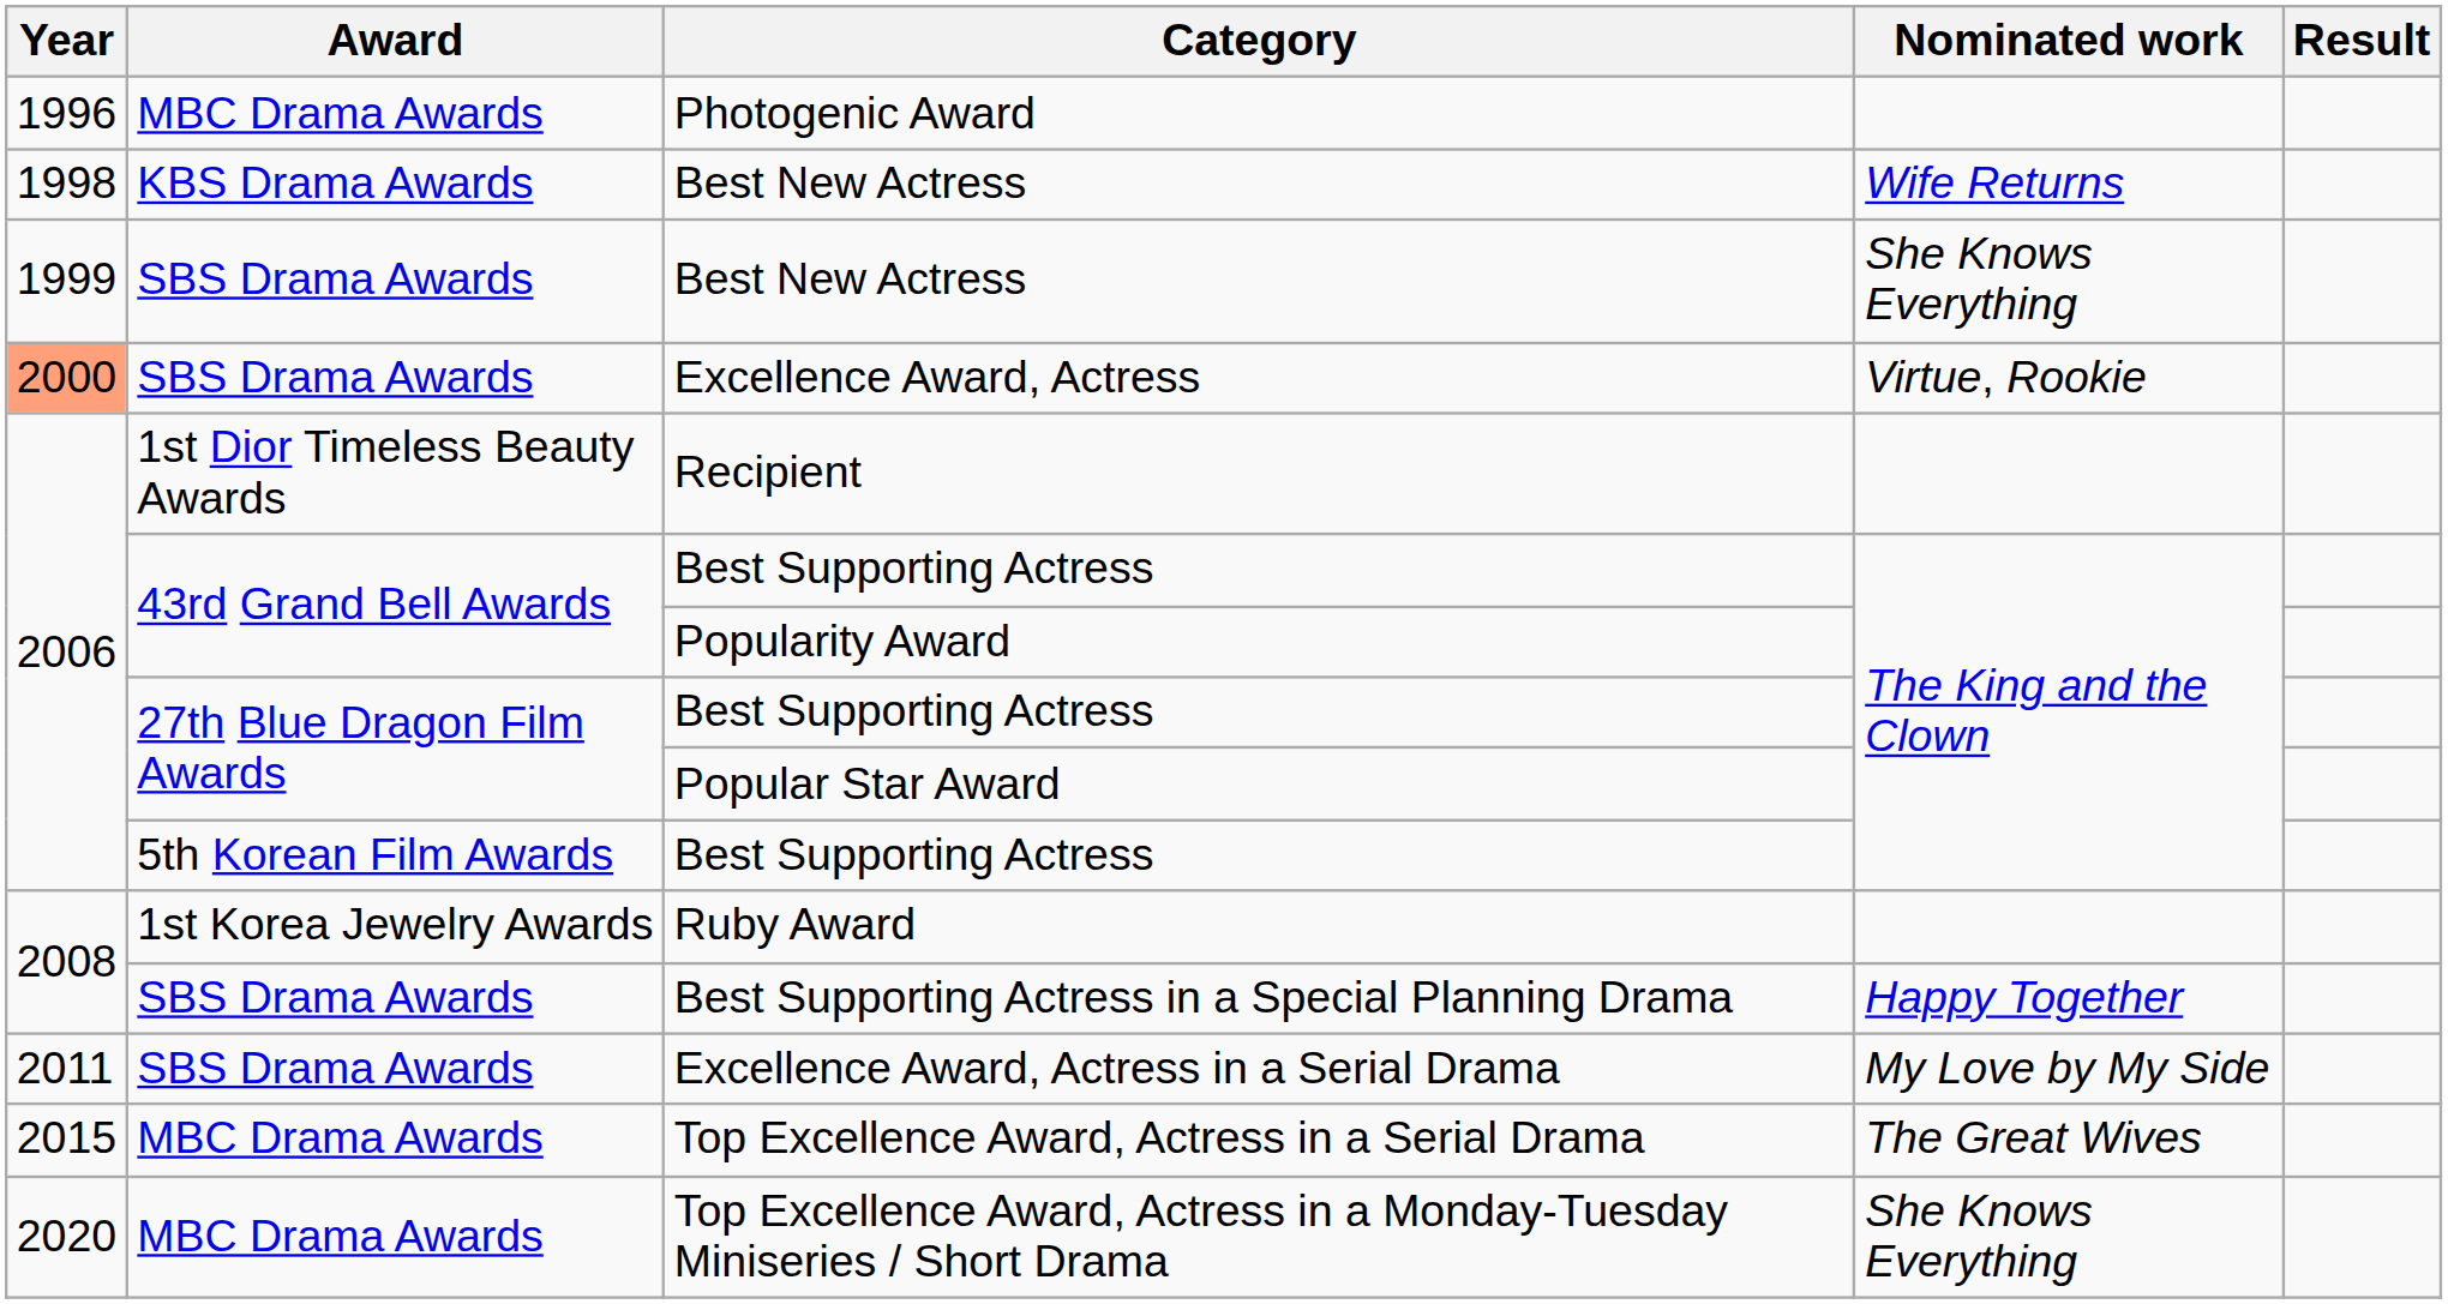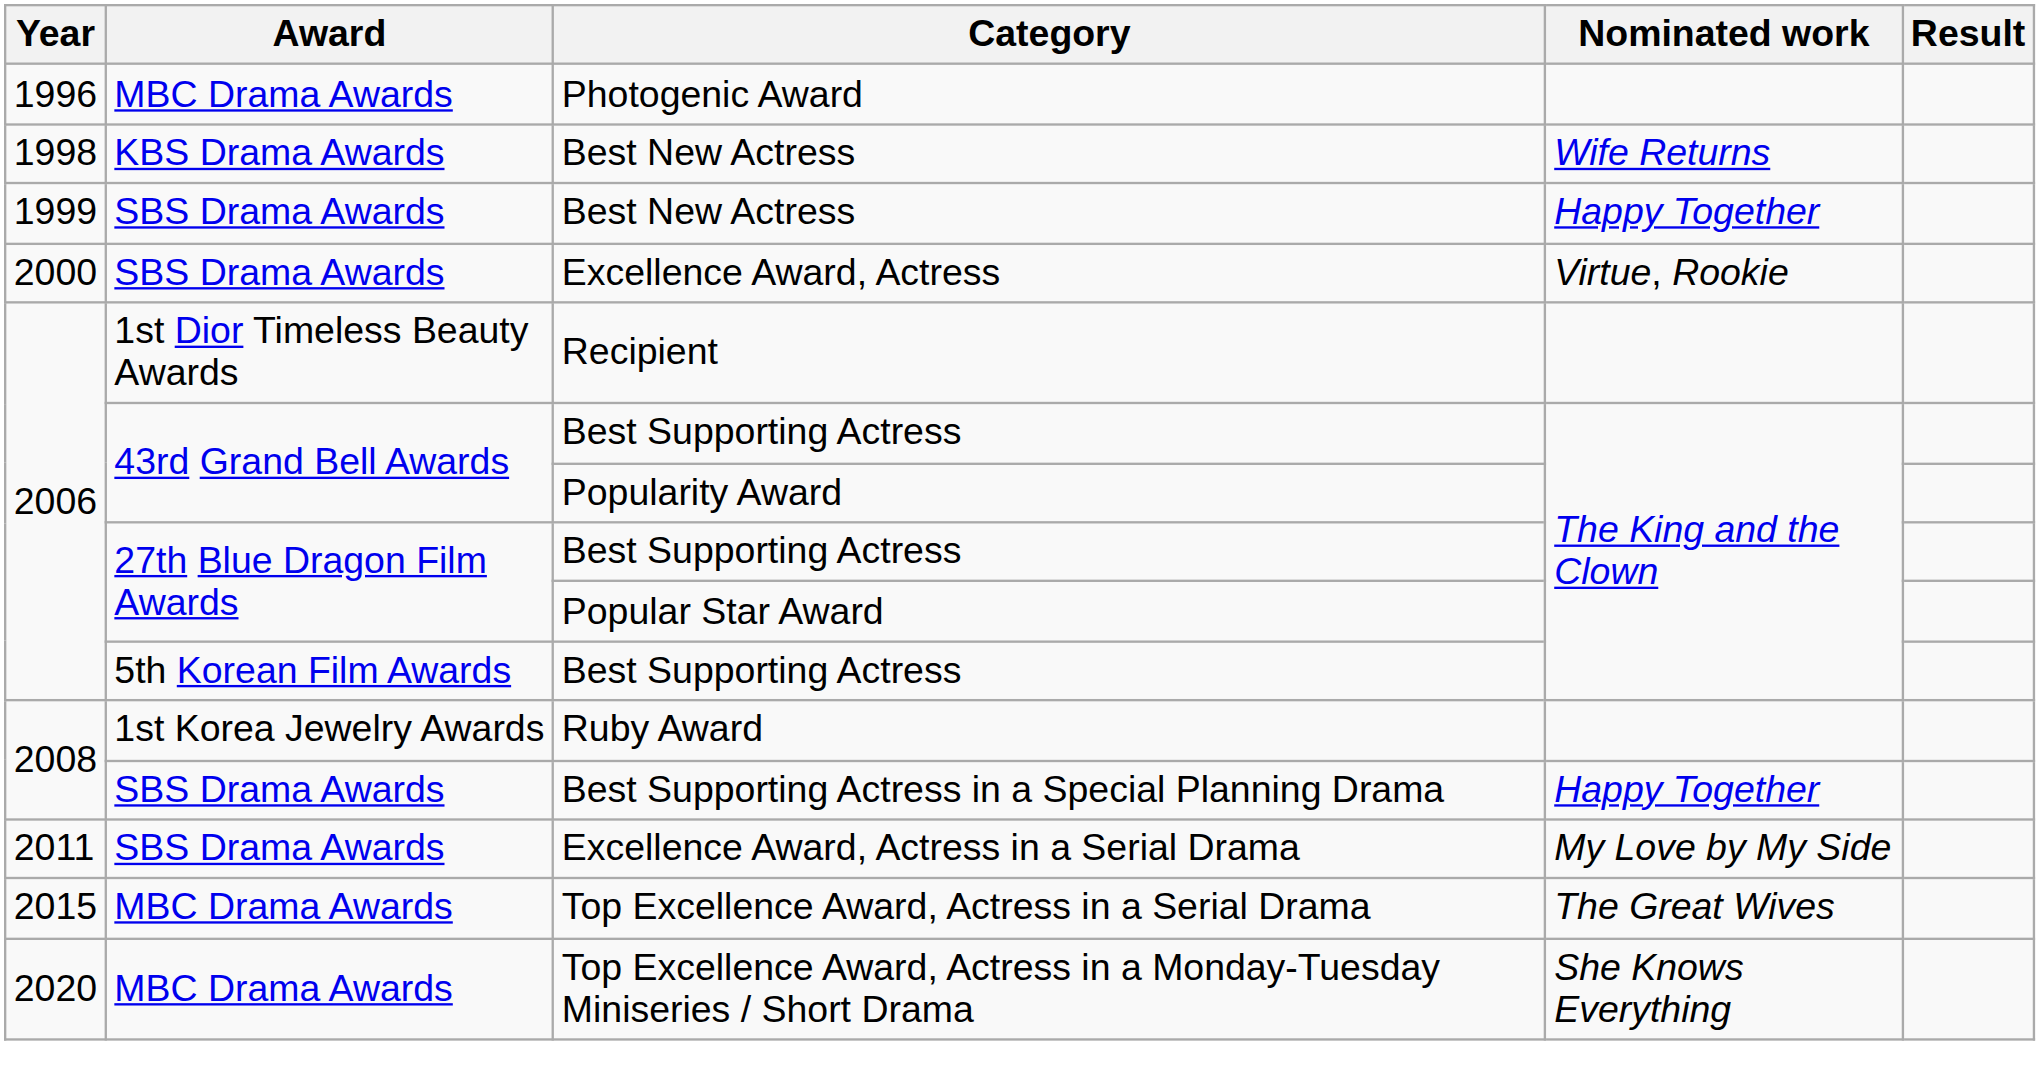 <table class="wikitable">
 <tr>
 <th>Year</th>
 <th>Award</th>
 <th>Category</th>
 <th>Nominated work</th>
 <th>Result</th>
 </tr>
 <tr>
 <td>1996</td>
 <td><a href='#'>MBC Drama Awards</a></td>
 <td>Photogenic Award</td>
 <td></td>
 <td></td>
 </tr>
 <tr>
 <td>1998</td>
 <td><a href='#'>KBS Drama Awards</a></td>
 <td>Best New Actress</td>
 <td><em><a href='#'>Wife Returns</a></em></td>
 <td></td>
 </tr>
 <tr>
 <td>1999</td>
 <td><a href='#'>SBS Drama Awards</a></td>
 <td>Best New Actress</td>
-<td><em>She Knows Everything</em></td>
+<td><em><a href='#'>Happy Together</a></em></td>
 <td></td>
 </tr>
 <tr>
-<td style="background: lightsalmon;">2000</td>
+<td>2000</td>
 <td><a href='#'>SBS Drama Awards</a></td>
 <td>Excellence Award, Actress</td>
 <td><em>Virtue</em>, <em>Rookie</em></td>
 <td></td>
 </tr>
 <tr>
 <td rowspan=6>2006</td>
 <td>1st <a href='#'>Dior</a> Timeless Beauty Awards</td>
 <td>Recipient</td>
 <td></td>
 <td></td>
 </tr>
 <tr>
 <td rowspan=2><a href='#'>43rd</a> <a href='#'>Grand Bell Awards</a></td>
 <td>Best Supporting Actress</td>
 <td rowspan=5><em><a href='#'>The King and the Clown</a></em></td>
 <td></td>
 </tr>
 <tr>
 <td>Popularity Award</td>
 <td></td>
 </tr>
 <tr>
 <td rowspan=2><a href='#'>27th</a> <a href='#'>Blue Dragon Film Awards</a></td>
 <td>Best Supporting Actress</td>
 <td></td>
 </tr>
 <tr>
 <td>Popular Star Award</td>
 <td></td>
 </tr>
 <tr>
 <td>5th <a href='#'>Korean Film Awards</a></td>
 <td>Best Supporting Actress</td>
 <td></td>
 </tr>
 <tr>
 <td rowspan=2>2008</td>
 <td>1st Korea Jewelry Awards</td>
 <td>Ruby Award</td>
 <td></td>
 <td></td>
 </tr>
 <tr>
 <td><a href='#'>SBS Drama Awards</a></td>
 <td>Best Supporting Actress in a Special Planning Drama</td>
 <td><em><a href='#'>Happy Together</a></em></td>
 <td></td>
 </tr>
 <tr>
 <td>2011</td>
 <td><a href='#'>SBS Drama Awards</a></td>
 <td>Excellence Award, Actress in a Serial Drama</td>
 <td><em>My Love by My Side</em></td>
 <td></td>
 </tr>
 <tr>
 <td>2015</td>
 <td><a href='#'>MBC Drama Awards</a></td>
 <td>Top Excellence Award, Actress in a Serial Drama</td>
 <td><em>The Great Wives</em></td>
 <td></td>
 </tr>
 <tr>
 <td>2020</td>
 <td><a href='#'>MBC Drama Awards</a></td>
 <td>Top Excellence Award, Actress in a Monday-Tuesday Miniseries / Short Drama</td>
 <td><em>She Knows Everything</em></td>
 <td></td>
 </tr>
 </table>
